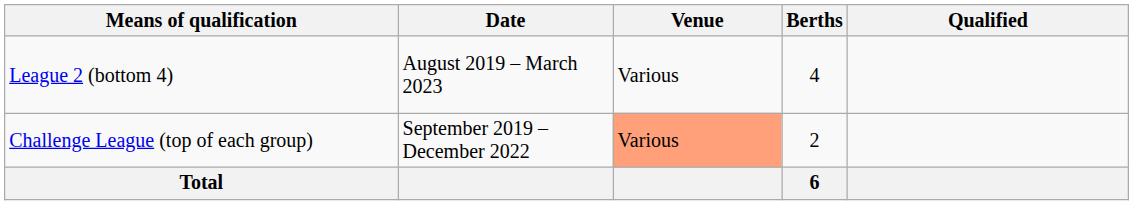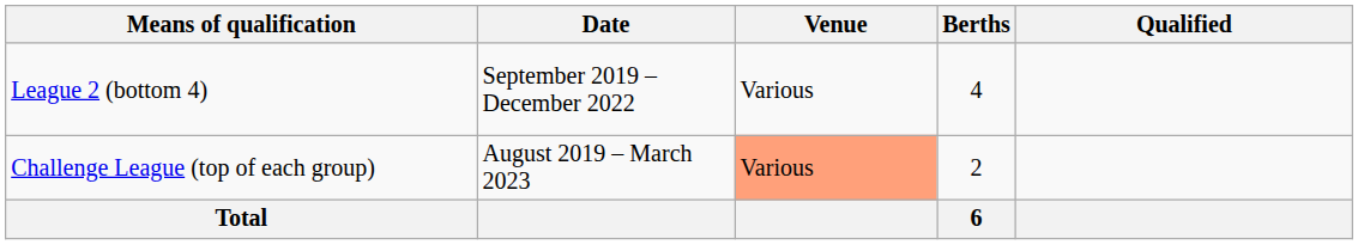 <table class="wikitable" width="900">
 <tr>
 <th width="35%">Means of qualification</th>
 <th>Date</th>
 <th width="15%">Venue</th>
 <th>Berths</th>
 <th width="25%">Qualified</th>
 </tr>
 <tr>
 <td><a href='#'>League 2</a> (bottom 4)</td>
-<td>August 2019 – March 2023</td>
+<td>September 2019 – December 2022</td>
 <td>Various</td>
 <td align=center>4</td>
 <td><br><br><br></td>
 </tr>
 <tr>
 <td><a href='#'>Challenge League</a> (top of each group)</td>
-<td>September 2019 – December 2022</td>
+<td>August 2019 – March 2023</td>
 <td style="background: lightsalmon;">Various</td>
 <td align=center>2</td>
 <td><br></td>
 </tr>
 <tr>
 <th>Total</th>
 <th></th>
 <th></th>
 <th>6</th>
 <th></th>
 </tr>
 </table>
